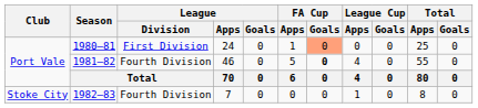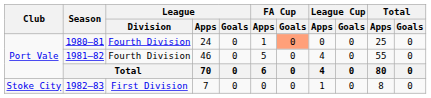 <table class="wikitable" style="text-align:center">
 <tr>
 <th rowspan="2">Club</th>
 <th rowspan="2">Season</th>
 <th colspan="3">League</th>
 <th colspan="2">FA Cup</th>
 <th colspan="2">League Cup</th>
 <th colspan="2">Total</th>
 </tr>
 <tr>
 <th>Division</th>
 <th>Apps</th>
 <th>Goals</th>
 <th>Apps</th>
 <th>Goals</th>
 <th>Apps</th>
 <th>Goals</th>
 <th>Apps</th>
 <th>Goals</th>
 </tr>
 <tr>
 <td rowspan="3"><a href='#'>Port Vale</a></td>
 <td><a href='#'>1980–81</a></td>
-<td><a href='#'>First Division</a></td>
+<td><a href='#'>Fourth Division</a></td>
 <td>24</td>
 <td>0</td>
 <td>1</td>
 <td style="background: lightsalmon;">0</td>
 <td>0</td>
 <td>0</td>
 <td>25</td>
 <td>0</td>
 </tr>
 <tr>
 <td><a href='#'>1981–82</a></td>
 <td>Fourth Division</td>
 <td>46</td>
 <td>0</td>
 <td>5</td>
-<td><strong>0</strong></td>
+<td>0</td>
 <td>4</td>
 <td>0</td>
 <td>55</td>
 <td>0</td>
 </tr>
 <tr>
 <th colspan="2">Total</th>
 <th>70</th>
 <th>0</th>
 <th>6</th>
 <th>0</th>
 <th>4</th>
 <th>0</th>
 <th>80</th>
 <th>0</th>
 </tr>
 <tr>
 <td><a href='#'>Stoke City</a></td>
 <td><a href='#'>1982–83</a></td>
-<td>Fourth Division</td>
+<td><a href='#'>First Division</a></td>
 <td>7</td>
 <td>0</td>
 <td>0</td>
 <td>0</td>
 <td>1</td>
 <td>0</td>
 <td>8</td>
 <td>0</td>
 </tr>
 </table>
